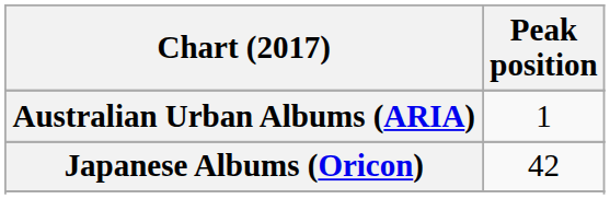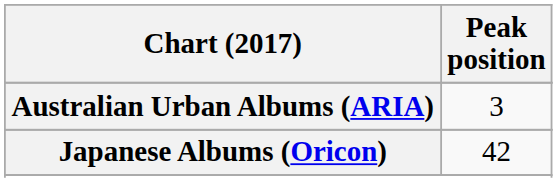 <table class="wikitable sortable plainrowheaders" style="text-align:center">
 <tr>
 <th scope="col">Chart (2017)</th>
 <th scope="col">Peak<br> position</th>
 </tr>
 <tr>
 </tr>
 <tr>
 <th scope="row">Australian Urban Albums (<a href='#'>ARIA</a>)</th>
-<td>1</td>
+<td>3</td>
 </tr>
 <tr>
 </tr>
 <tr>
 </tr>
 <tr>
 </tr>
 <tr>
 </tr>
 <tr>
 </tr>
 <tr>
 </tr>
 <tr>
 </tr>
 <tr>
 </tr>
 <tr>
 </tr>
 <tr>
 </tr>
 <tr>
 </tr>
 <tr>
 <th scope="row">Japanese Albums (<a href='#'>Oricon</a>)</th>
 <td>42</td>
 </tr>
 <tr>
 </tr>
 <tr>
 </tr>
 <tr>
 </tr>
 <tr>
 </tr>
 <tr>
 </tr>
 <tr>
 </tr>
 <tr>
 </tr>
 <tr>
 </tr>
 <tr>
 </tr>
 <tr>
 </tr>
 </table>
